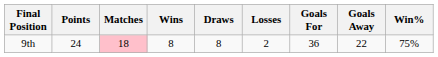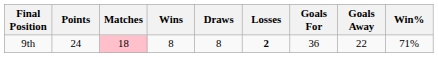 <table class="wikitable" style="font-size: 95%; text-align: center;">
 <tr>
 <th width=60>Final Position</th>
 <th width=60>Points</th>
 <th width=60>Matches</th>
 <th width=60>Wins</th>
 <th width=60>Draws</th>
 <th width=60>Losses</th>
 <th width=60>Goals For</th>
 <th width=60>Goals Away</th>
 <th width=60>Win%</th>
 </tr>
 <tr>
 <td>9th</td>
 <td>24</td>
 <td style="background: pink;">18</td>
 <td>8</td>
 <td>8</td>
-<td>2</td>
+<td><strong>2</strong></td>
 <td>36</td>
 <td>22</td>
-<td>75%</td>
+<td>71%</td>
 </tr>
 </table>
